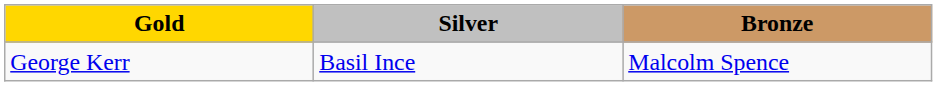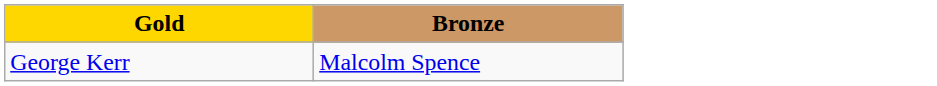 <table class="wikitable" style="text-align:left">
 <tr align="center">
 <td width=200 bgcolor=gold><strong>Gold</strong></td>
-<td width=200 bgcolor=silver><strong>Silver</strong></td>
 <td width=200 bgcolor=CC9966><strong>Bronze</strong></td>
 </tr>
 <tr>
 <td><a href='#'>George Kerr</a><br><em></em></td>
-<td><a href='#'>Basil Ince</a><br><em></em></td>
 <td><a href='#'>Malcolm Spence</a><br><em></em></td>
 </tr>
 </table>
